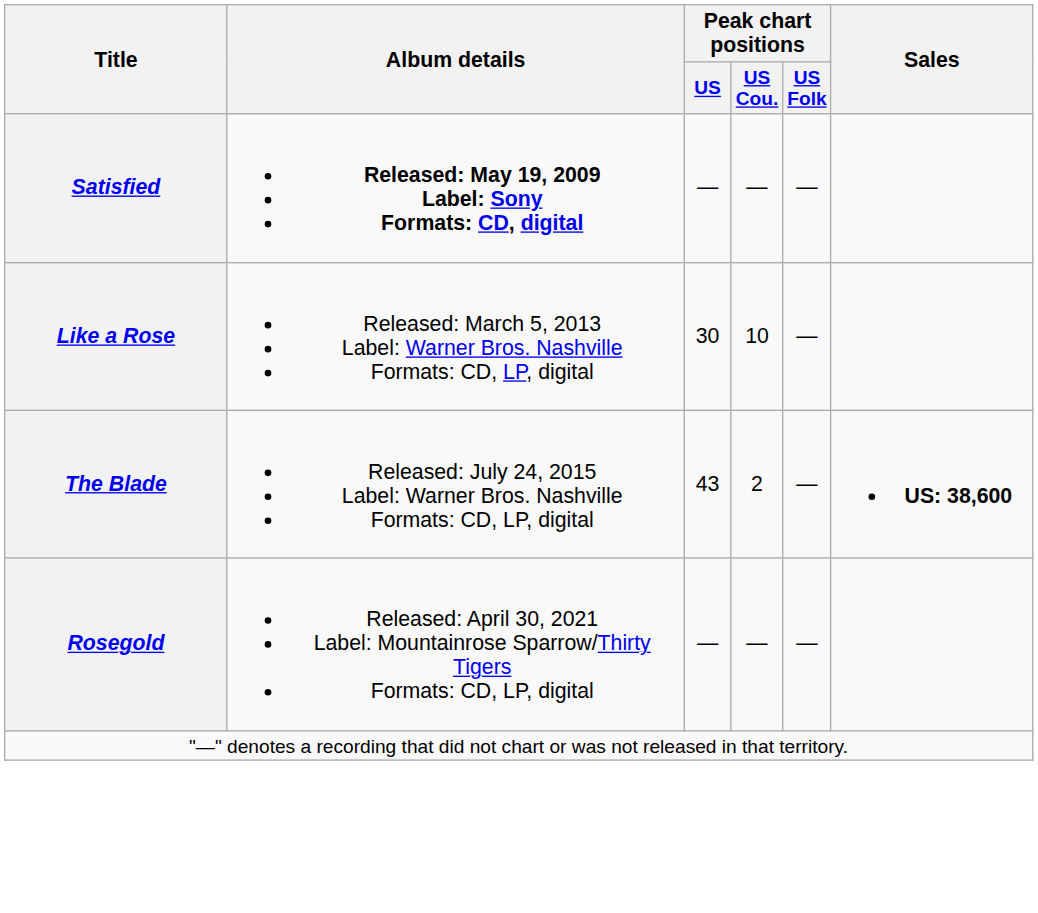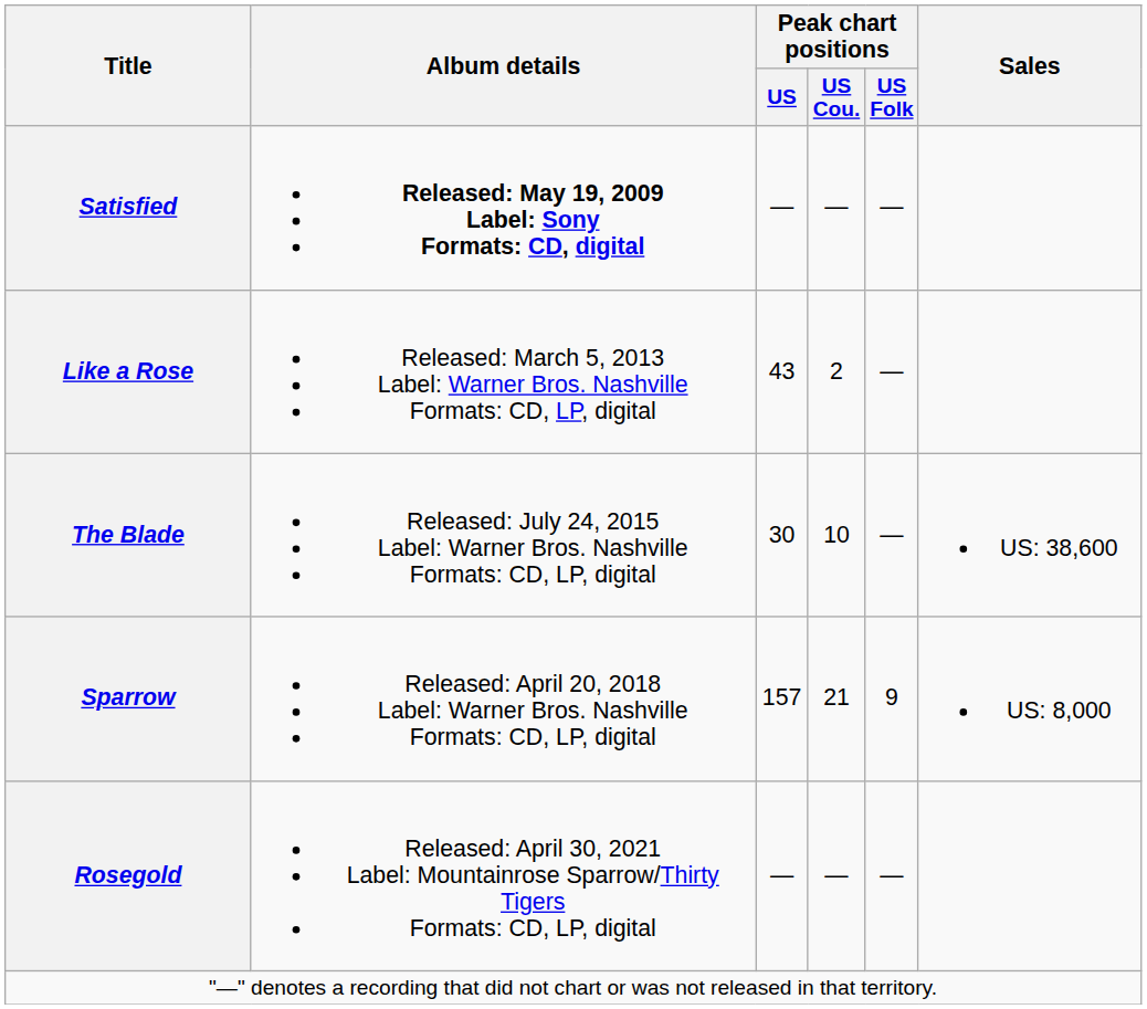 <table class="wikitable plainrowheaders" style="text-align:center;" border="1">
 <tr>
 <th scope="col" rowspan="2" style="width:10em;">Title</th>
 <th scope="col" rowspan="2" style="width:21em;">Album details</th>
 <th scope="col" colspan="3">Peak chart<br>positions</th>
 <th scope="col" rowspan="2" style="width:9em;">Sales</th>
 </tr>
 <tr>
 <th scope="col" style="width:2em;font-size:90%;"><a href='#'>US</a><br></th>
 <th scope="col" style="width:2em;font-size:90%;"><a href='#'>US<br>Cou.</a><br></th>
 <th scope="col" style="width:2em;font-size:90%;"><a href='#'>US<br>Folk</a><br></th>
 </tr>
 <tr>
 <th scope="row"><em><a href='#'>Satisfied</a></em></th>
 <td><strong><br><ul><li>Released: May 19, 2009</li><li>Label: <a href='#'>Sony</a></li><li>Formats: <a href='#'>CD</a>, <a href='#'>digital</a></li></ul></strong></td>
 <td>—</td>
 <td>—</td>
 <td>—</td>
 <td></td>
 </tr>
 <tr>
 <th scope="row"><em><a href='#'>Like a Rose</a></em></th>
 <td><br><ul><li>Released: March 5, 2013</li><li>Label: <a href='#'>Warner Bros. Nashville</a></li><li>Formats: CD, <a href='#'>LP</a>, digital</li></ul></td>
-<td>30</td>
-<td>10</td>
+<td>43</td>
+<td>2</td>
 <td>—</td>
 <td></td>
 </tr>
 <tr>
 <th scope="row"><em><a href='#'>The Blade</a></em></th>
 <td><br><ul><li>Released: July 24, 2015</li><li>Label: Warner Bros. Nashville</li><li>Formats: CD, LP, digital</li></ul></td>
-<td>43</td>
-<td>2</td>
+<td>30</td>
+<td>10</td>
 <td>—</td>
-<td><strong><br><ul><li>US: 38,600</li></ul></strong></td>
+<td><br><ul><li>US: 38,600</li></ul></td>
+</tr>
+<tr>
+<th scope="row"><em><a href='#'>Sparrow</a></em></th>
+<td><br><ul><li>Released: April 20, 2018</li><li>Label: Warner Bros. Nashville</li><li>Formats: CD, LP, digital</li></ul></td>
+<td>157</td>
+<td>21</td>
+<td>9</td>
+<td><br><ul><li>US: 8,000</li></ul></td>
 </tr>
 <tr>
 <th scope="row"><em><a href='#'>Rosegold</a></em></th>
 <td><br><ul><li>Released: April 30, 2021</li><li>Label: Mountainrose Sparrow/<a href='#'>Thirty Tigers</a></li><li>Formats: CD, LP, digital</li></ul></td>
 <td>—</td>
 <td>—</td>
 <td>—</td>
 <td></td>
 </tr>
 <tr>
 <td colspan="6" style="font-size:90%">"—" denotes a recording that did not chart or was not released in that territory.</td>
 </tr>
 </table>
